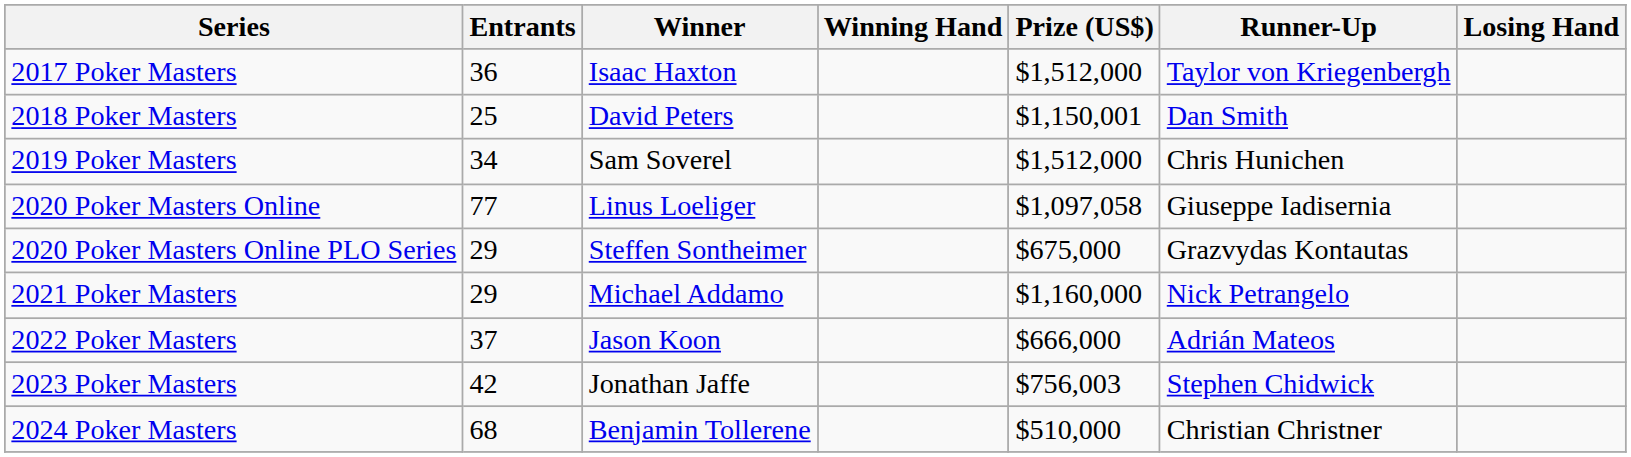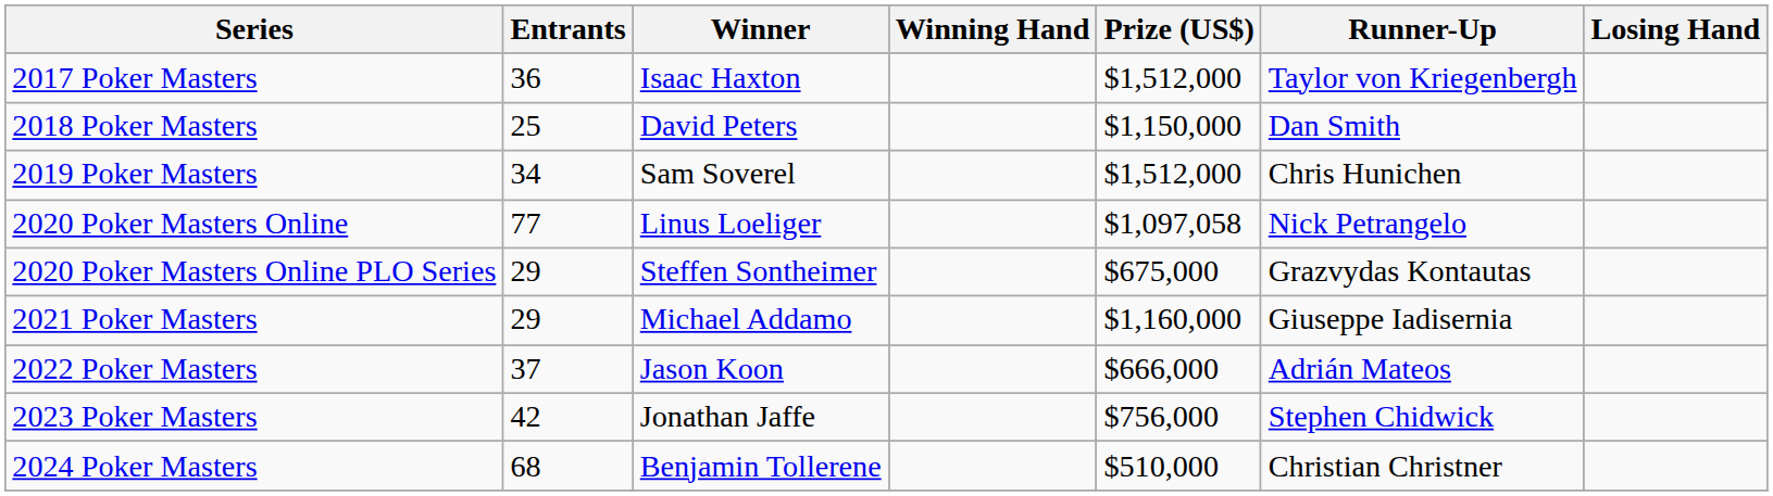 <table class="wikitable">
 <tr>
 <th>Series</th>
 <th>Entrants</th>
 <th>Winner</th>
 <th>Winning Hand</th>
 <th>Prize (US$)</th>
 <th>Runner-Up</th>
 <th>Losing Hand</th>
 </tr>
 <tr>
 <td><a href='#'>2017 Poker Masters</a></td>
 <td>36</td>
 <td> <a href='#'>Isaac Haxton</a></td>
 <td></td>
 <td>$1,512,000</td>
 <td> <a href='#'>Taylor von Kriegenbergh</a></td>
 <td></td>
 </tr>
 <tr>
 <td><a href='#'>2018 Poker Masters</a></td>
 <td>25</td>
 <td> <a href='#'>David Peters</a></td>
 <td></td>
-<td>$1,150,001</td>
+<td>$1,150,000</td>
 <td> <a href='#'>Dan Smith</a></td>
 <td></td>
 </tr>
 <tr>
 <td><a href='#'>2019 Poker Masters</a></td>
 <td>34</td>
 <td> Sam Soverel</td>
 <td></td>
 <td>$1,512,000</td>
 <td> Chris Hunichen</td>
 <td></td>
 </tr>
 <tr>
 <td><a href='#'>2020 Poker Masters Online</a></td>
 <td>77</td>
 <td> <a href='#'>Linus Loeliger</a></td>
 <td></td>
 <td>$1,097,058</td>
-<td> Giuseppe Iadisernia</td>
+<td> <a href='#'>Nick Petrangelo</a></td>
 <td></td>
 </tr>
 <tr>
 <td><a href='#'>2020 Poker Masters Online PLO Series</a></td>
 <td>29</td>
 <td> <a href='#'>Steffen Sontheimer</a></td>
 <td></td>
 <td>$675,000</td>
 <td> Grazvydas Kontautas</td>
 <td></td>
 </tr>
 <tr>
 <td><a href='#'>2021 Poker Masters</a></td>
 <td>29</td>
 <td> <a href='#'>Michael Addamo</a></td>
 <td></td>
 <td>$1,160,000</td>
-<td> <a href='#'>Nick Petrangelo</a></td>
+<td> Giuseppe Iadisernia</td>
 <td></td>
 </tr>
 <tr>
 <td><a href='#'>2022 Poker Masters</a></td>
 <td>37</td>
 <td> <a href='#'>Jason Koon</a></td>
 <td></td>
 <td>$666,000</td>
 <td> <a href='#'>Adrián Mateos</a></td>
 <td></td>
 </tr>
 <tr>
 <td><a href='#'>2023 Poker Masters</a></td>
 <td>42</td>
 <td> Jonathan Jaffe</td>
 <td></td>
-<td>$756,003</td>
+<td>$756,000</td>
 <td> <a href='#'>Stephen Chidwick</a></td>
 <td></td>
 </tr>
 <tr>
 <td><a href='#'>2024 Poker Masters</a></td>
 <td>68</td>
 <td> <a href='#'>Benjamin Tollerene</a></td>
 <td></td>
 <td>$510,000</td>
 <td> Christian Christner</td>
 <td></td>
 </tr>
 </table>
